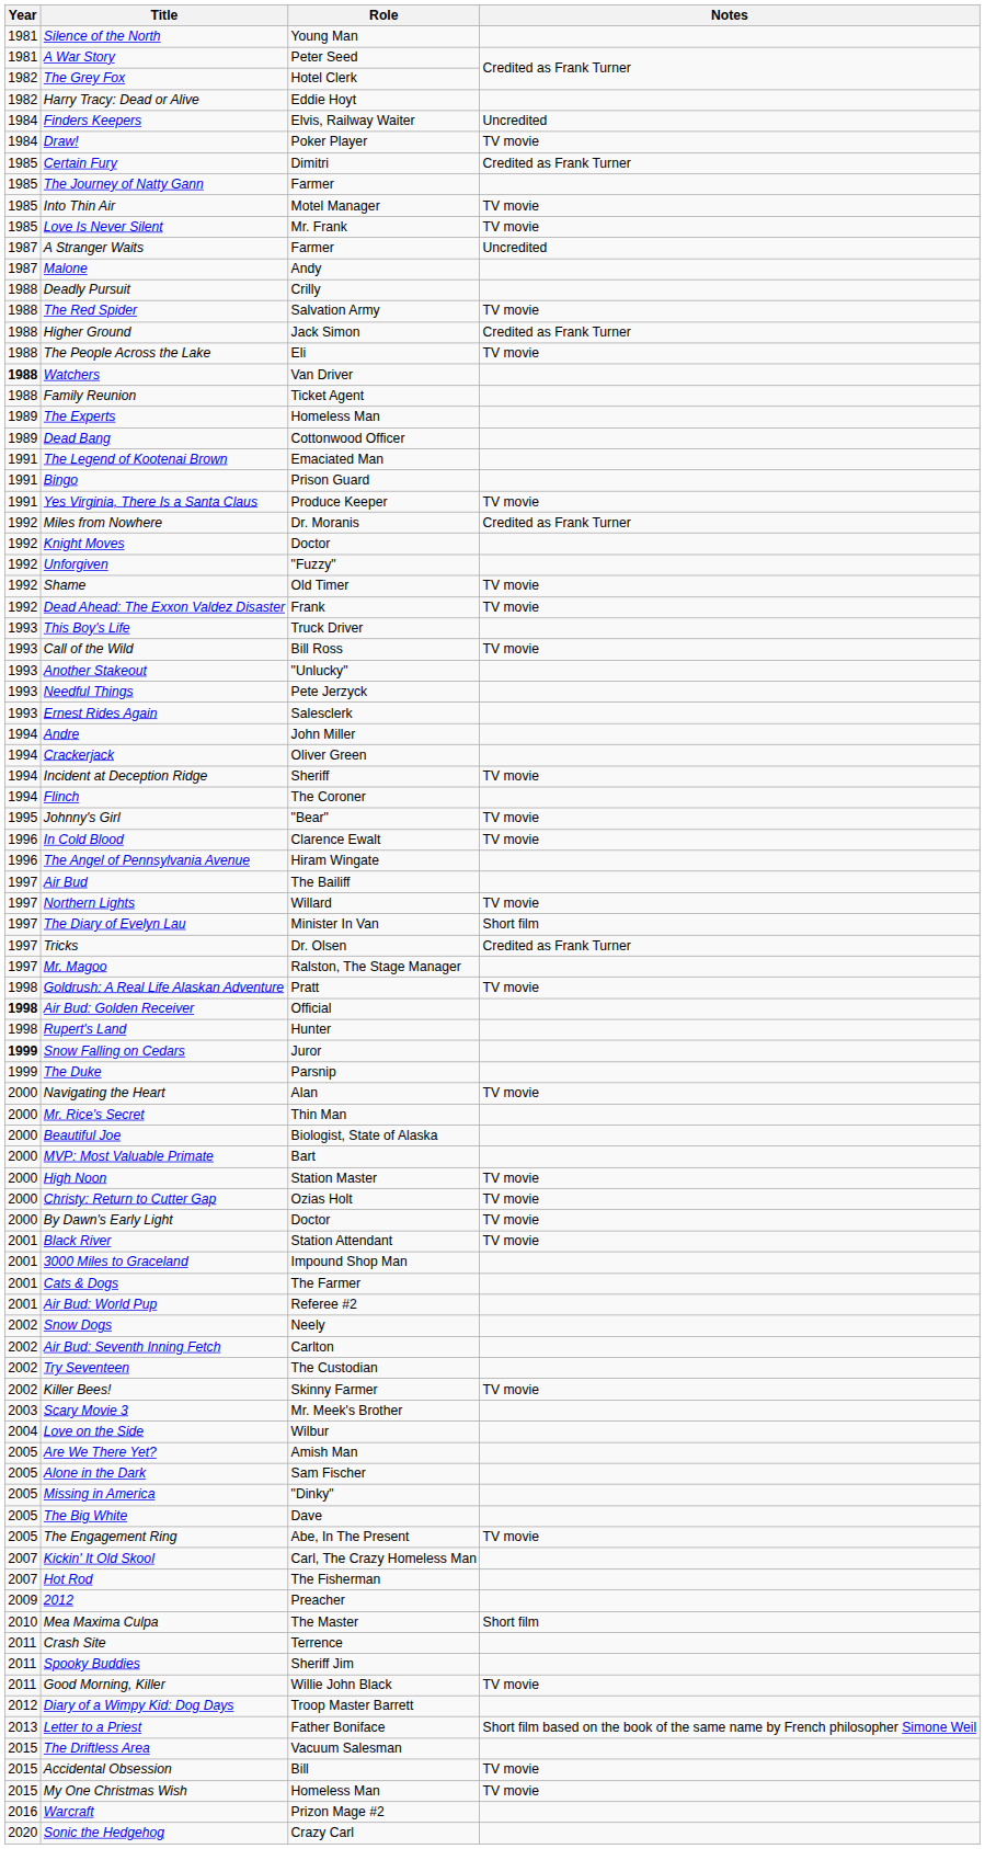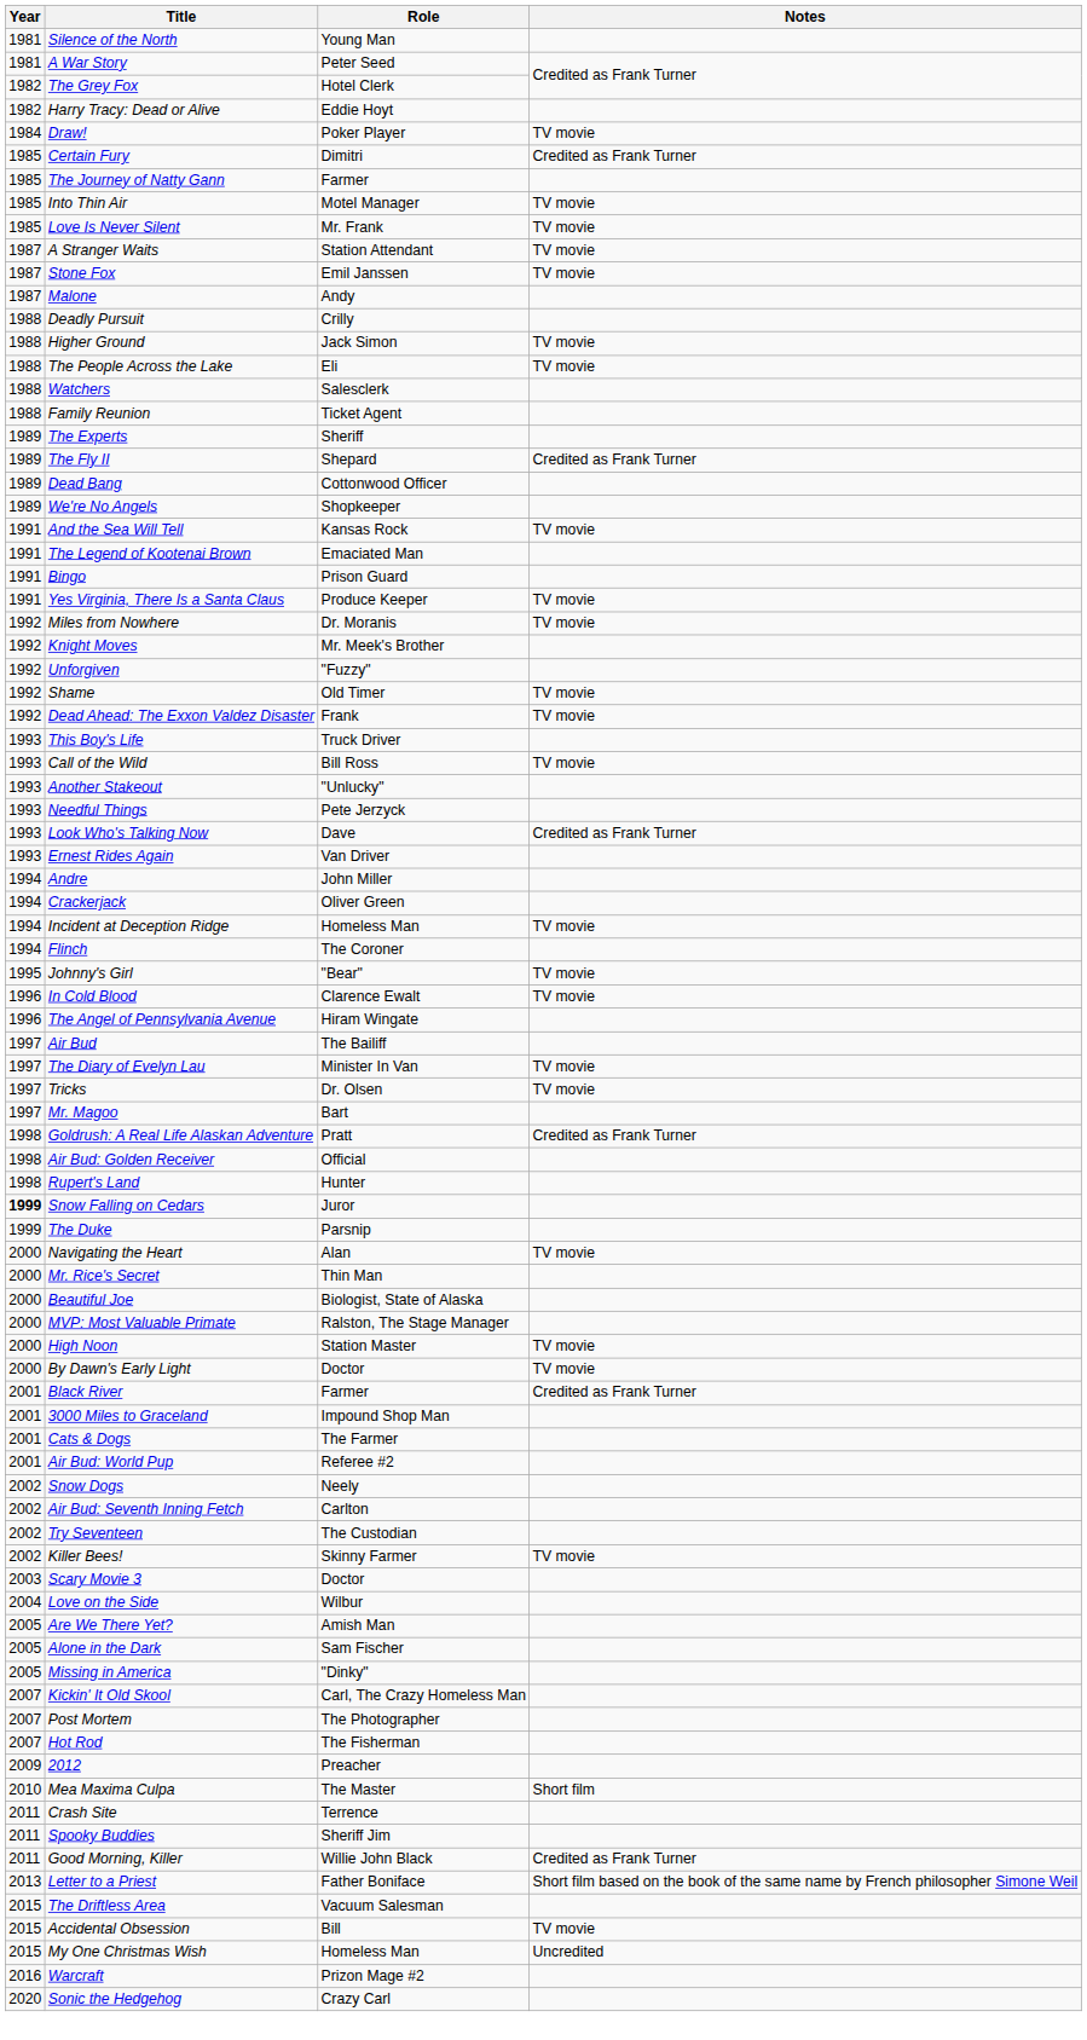 <table class="wikitable sortable">
 <tr>
 <th>Year</th>
 <th>Title</th>
 <th>Role</th>
 <th class="unsortable">Notes</th>
 </tr>
 <tr>
 <td>1981</td>
 <td><em><a href='#'>Silence of the North</a></em></td>
 <td>Young Man</td>
 <td></td>
 </tr>
 <tr>
 <td>1981</td>
 <td data-sort-value="War Story, A"><em><a href='#'>A War Story</a></em></td>
 <td>Peter Seed</td>
 <td rowspan=2>Credited as Frank Turner</td>
 </tr>
 <tr>
 <td>1982</td>
 <td data-sort-value="Grey Fox, The"><em><a href='#'>The Grey Fox</a></em></td>
 <td>Hotel Clerk</td>
 </tr>
 <tr>
 <td>1982</td>
 <td><em>Harry Tracy: Dead or Alive</em></td>
 <td>Eddie Hoyt</td>
 <td></td>
-</tr>
-<tr>
-<td>1984</td>
-<td><em><a href='#'>Finders Keepers</a></em></td>
-<td>Elvis, Railway Waiter</td>
-<td>Uncredited</td>
 </tr>
 <tr>
 <td>1984</td>
 <td><em><a href='#'>Draw!</a></em></td>
 <td>Poker Player</td>
 <td>TV movie</td>
 </tr>
 <tr>
 <td>1985</td>
 <td><em><a href='#'>Certain Fury</a></em></td>
 <td>Dimitri</td>
 <td>Credited as Frank Turner</td>
 </tr>
 <tr>
 <td>1985</td>
 <td data-sort-value="Journey of Natty Gann, The"><em><a href='#'>The Journey of Natty Gann</a></em></td>
 <td>Farmer</td>
 <td></td>
 </tr>
 <tr>
 <td>1985</td>
 <td><em>Into Thin Air</em></td>
 <td>Motel Manager</td>
 <td>TV movie</td>
 </tr>
 <tr>
 <td>1985</td>
 <td><em><a href='#'>Love Is Never Silent</a></em></td>
 <td>Mr. Frank</td>
 <td>TV movie</td>
 </tr>
 <tr>
 <td>1987</td>
 <td data-sort-value="Stranger Waits, A"><em>A Stranger Waits</em></td>
-<td>Farmer</td>
-<td>Uncredited</td>
+<td>Station Attendant</td>
+<td>TV movie</td>
+</tr>
+<tr>
+<td>1987</td>
+<td><em><a href='#'>Stone Fox</a></em></td>
+<td>Emil Janssen</td>
+<td>TV movie</td>
 </tr>
 <tr>
 <td>1987</td>
 <td><em><a href='#'>Malone</a></em></td>
 <td>Andy</td>
 <td></td>
 </tr>
 <tr>
 <td>1988</td>
 <td><em>Deadly Pursuit</em></td>
 <td>Crilly</td>
 <td></td>
 </tr>
 <tr>
 <td>1988</td>
-<td data-sort-value="Red Spider, The"><em><a href='#'>The Red Spider</a></em></td>
-<td>Salvation Army</td>
-<td>TV movie</td>
-</tr>
-<tr>
-<td>1988</td>
 <td><em>Higher Ground</em></td>
 <td>Jack Simon</td>
-<td>Credited as Frank Turner</td>
+<td>TV movie</td>
 </tr>
 <tr>
 <td>1988</td>
 <td data-sort-value="People Across the Lake, The"><em>The People Across the Lake</em></td>
 <td>Eli</td>
 <td>TV movie</td>
 </tr>
 <tr>
-<td><strong>1988</strong></td>
+<td>1988</td>
 <td><em><a href='#'>Watchers</a></em></td>
-<td>Van Driver</td>
+<td>Salesclerk</td>
 <td></td>
 </tr>
 <tr>
 <td>1988</td>
 <td><em>Family Reunion</em></td>
 <td>Ticket Agent</td>
 <td></td>
 </tr>
 <tr>
 <td>1989</td>
 <td data-sort-value="Experts, The"><em><a href='#'>The Experts</a></em></td>
-<td>Homeless Man</td>
+<td>Sheriff</td>
 <td></td>
+</tr>
+<tr>
+<td>1989</td>
+<td data-sort-value="Fly II, The"><em><a href='#'>The Fly II</a></em></td>
+<td>Shepard</td>
+<td>Credited as Frank Turner</td>
 </tr>
 <tr>
 <td>1989</td>
 <td><em><a href='#'>Dead Bang</a></em></td>
 <td>Cottonwood Officer</td>
 <td></td>
+</tr>
+<tr>
+<td>1989</td>
+<td><em><a href='#'>We're No Angels</a></em></td>
+<td>Shopkeeper</td>
+<td></td>
+</tr>
+<tr>
+<td>1991</td>
+<td><em><a href='#'>And the Sea Will Tell</a></em></td>
+<td>Kansas Rock</td>
+<td>TV movie</td>
 </tr>
 <tr>
 <td>1991</td>
 <td data-sort-value="Legend of Kootenai Brown, The"><em><a href='#'>The Legend of Kootenai Brown</a></em></td>
 <td>Emaciated Man</td>
 <td></td>
 </tr>
 <tr>
 <td>1991</td>
 <td><em><a href='#'>Bingo</a></em></td>
 <td>Prison Guard</td>
 <td></td>
 </tr>
 <tr>
 <td>1991</td>
 <td><em><a href='#'>Yes Virginia, There Is a Santa Claus</a></em></td>
 <td>Produce Keeper</td>
 <td>TV movie</td>
 </tr>
 <tr>
 <td>1992</td>
 <td><em>Miles from Nowhere</em></td>
 <td>Dr. Moranis</td>
-<td>Credited as Frank Turner</td>
+<td>TV movie</td>
 </tr>
 <tr>
 <td>1992</td>
 <td><em><a href='#'>Knight Moves</a></em></td>
-<td>Doctor</td>
+<td>Mr. Meek's Brother</td>
 <td></td>
 </tr>
 <tr>
 <td>1992</td>
 <td><em><a href='#'>Unforgiven</a></em></td>
 <td>"Fuzzy"</td>
 <td></td>
 </tr>
 <tr>
 <td>1992</td>
 <td><em>Shame</em></td>
 <td>Old Timer</td>
 <td>TV movie</td>
 </tr>
 <tr>
 <td>1992</td>
 <td><em><a href='#'>Dead Ahead: The Exxon Valdez Disaster</a></em></td>
 <td>Frank</td>
 <td>TV movie</td>
 </tr>
 <tr>
 <td>1993</td>
 <td><em><a href='#'>This Boy's Life</a></em></td>
 <td>Truck Driver</td>
 <td></td>
 </tr>
 <tr>
 <td>1993</td>
 <td><em>Call of the Wild</em></td>
 <td>Bill Ross</td>
 <td>TV movie</td>
 </tr>
 <tr>
 <td>1993</td>
 <td><em><a href='#'>Another Stakeout</a></em></td>
 <td>"Unlucky"</td>
 <td></td>
 </tr>
 <tr>
 <td>1993</td>
 <td><em><a href='#'>Needful Things</a></em></td>
 <td>Pete Jerzyck</td>
 <td></td>
 </tr>
 <tr>
 <td>1993</td>
+<td><em><a href='#'>Look Who's Talking Now</a></em></td>
+<td>Dave</td>
+<td>Credited as Frank Turner</td>
+</tr>
+<tr>
+<td>1993</td>
 <td><em><a href='#'>Ernest Rides Again</a></em></td>
-<td>Salesclerk</td>
+<td>Van Driver</td>
 <td></td>
 </tr>
 <tr>
 <td>1994</td>
 <td><em><a href='#'>Andre</a></em></td>
 <td>John Miller</td>
 <td></td>
 </tr>
 <tr>
 <td>1994</td>
 <td><em><a href='#'>Crackerjack</a></em></td>
 <td>Oliver Green</td>
 <td></td>
 </tr>
 <tr>
 <td>1994</td>
 <td><em>Incident at Deception Ridge</em></td>
-<td>Sheriff</td>
+<td>Homeless Man</td>
 <td>TV movie</td>
 </tr>
 <tr>
 <td>1994</td>
 <td><em><a href='#'>Flinch</a></em></td>
 <td>The Coroner</td>
 <td></td>
 </tr>
 <tr>
 <td>1995</td>
 <td><em>Johnny's Girl</em></td>
 <td>"Bear"</td>
 <td>TV movie</td>
 </tr>
 <tr>
 <td>1996</td>
 <td><em><a href='#'>In Cold Blood</a></em></td>
 <td>Clarence Ewalt</td>
 <td>TV movie</td>
 </tr>
 <tr>
 <td>1996</td>
 <td data-sort-value="Angel of Pennsylvania Avenue, The"><em><a href='#'>The Angel of Pennsylvania Avenue</a></em></td>
 <td>Hiram Wingate</td>
 <td></td>
 </tr>
 <tr>
 <td>1997</td>
 <td><em><a href='#'>Air Bud</a></em></td>
 <td>The Bailiff</td>
 <td></td>
 </tr>
 <tr>
 <td>1997</td>
-<td><em><a href='#'>Northern Lights</a></em></td>
-<td>Willard</td>
-<td>TV movie</td>
-</tr>
-<tr>
-<td>1997</td>
 <td data-sort-value="Diary of Evelyn Lau, The"><em><a href='#'>The Diary of Evelyn Lau</a></em></td>
 <td>Minister In Van</td>
-<td>Short film</td>
+<td>TV movie</td>
 </tr>
 <tr>
 <td>1997</td>
 <td><em>Tricks</em></td>
 <td>Dr. Olsen</td>
-<td>Credited as Frank Turner</td>
+<td>TV movie</td>
 </tr>
 <tr>
 <td>1997</td>
 <td><em><a href='#'>Mr. Magoo</a></em></td>
-<td>Ralston, The Stage Manager</td>
+<td>Bart</td>
 <td></td>
 </tr>
 <tr>
 <td>1998</td>
 <td><em><a href='#'>Goldrush: A Real Life Alaskan Adventure</a></em></td>
 <td>Pratt</td>
-<td>TV movie</td>
+<td>Credited as Frank Turner</td>
 </tr>
 <tr>
-<td><strong>1998</strong></td>
+<td>1998</td>
 <td><em><a href='#'>Air Bud: Golden Receiver</a></em></td>
 <td>Official</td>
 <td></td>
 </tr>
 <tr>
 <td>1998</td>
 <td><em><a href='#'>Rupert's Land</a></em></td>
 <td>Hunter</td>
 <td></td>
 </tr>
 <tr>
 <td><strong>1999</strong></td>
 <td><em><a href='#'>Snow Falling on Cedars</a></em></td>
 <td>Juror</td>
 <td></td>
 </tr>
 <tr>
 <td>1999</td>
 <td data-sort-value="Duke, The"><em><a href='#'>The Duke</a></em></td>
 <td>Parsnip</td>
 <td></td>
 </tr>
 <tr>
 <td>2000</td>
 <td><em>Navigating the Heart</em></td>
 <td>Alan</td>
 <td>TV movie</td>
 </tr>
 <tr>
 <td>2000</td>
 <td><em><a href='#'>Mr. Rice's Secret</a></em></td>
 <td>Thin Man</td>
 <td></td>
 </tr>
 <tr>
 <td>2000</td>
 <td><em><a href='#'>Beautiful Joe</a></em></td>
 <td>Biologist, State of Alaska</td>
 <td></td>
 </tr>
 <tr>
 <td>2000</td>
 <td><em><a href='#'>MVP: Most Valuable Primate</a></em></td>
-<td>Bart</td>
+<td>Ralston, The Stage Manager</td>
 <td></td>
 </tr>
 <tr>
 <td>2000</td>
 <td><em><a href='#'>High Noon</a></em></td>
 <td>Station Master</td>
-<td>TV movie</td>
-</tr>
-<tr>
-<td>2000</td>
-<td><em><a href='#'>Christy: Return to Cutter Gap</a></em></td>
-<td>Ozias Holt</td>
 <td>TV movie</td>
 </tr>
 <tr>
 <td>2000</td>
 <td><em>By Dawn's Early Light</em></td>
 <td>Doctor</td>
 <td>TV movie</td>
 </tr>
 <tr>
 <td>2001</td>
 <td><em><a href='#'>Black River</a></em></td>
-<td>Station Attendant</td>
-<td>TV movie</td>
+<td>Farmer</td>
+<td>Credited as Frank Turner</td>
 </tr>
 <tr>
 <td>2001</td>
 <td><em><a href='#'>3000 Miles to Graceland</a></em></td>
 <td>Impound Shop Man</td>
 <td></td>
 </tr>
 <tr>
 <td>2001</td>
 <td><em><a href='#'>Cats & Dogs</a></em></td>
 <td>The Farmer</td>
 <td></td>
 </tr>
 <tr>
 <td>2001</td>
 <td><em><a href='#'>Air Bud: World Pup</a></em></td>
 <td>Referee #2</td>
 <td></td>
 </tr>
 <tr>
 <td>2002</td>
 <td><em><a href='#'>Snow Dogs</a></em></td>
 <td>Neely</td>
 <td></td>
 </tr>
 <tr>
 <td>2002</td>
 <td><em><a href='#'>Air Bud: Seventh Inning Fetch</a></em></td>
 <td>Carlton</td>
 <td></td>
 </tr>
 <tr>
 <td>2002</td>
 <td><em><a href='#'>Try Seventeen</a></em></td>
 <td>The Custodian</td>
 <td></td>
 </tr>
 <tr>
 <td>2002</td>
 <td><em>Killer Bees!</em></td>
 <td>Skinny Farmer</td>
 <td>TV movie</td>
 </tr>
 <tr>
 <td>2003</td>
 <td><em><a href='#'>Scary Movie 3</a></em></td>
-<td>Mr. Meek's Brother</td>
+<td>Doctor</td>
 <td></td>
 </tr>
 <tr>
 <td>2004</td>
 <td><em><a href='#'>Love on the Side</a></em></td>
 <td>Wilbur</td>
 <td></td>
 </tr>
 <tr>
 <td>2005</td>
 <td><em><a href='#'>Are We There Yet?</a></em></td>
 <td>Amish Man</td>
 <td></td>
 </tr>
 <tr>
 <td>2005</td>
 <td><em><a href='#'>Alone in the Dark</a></em></td>
 <td>Sam Fischer</td>
 <td></td>
 </tr>
 <tr>
 <td>2005</td>
 <td><em><a href='#'>Missing in America</a></em></td>
 <td>"Dinky"</td>
 <td></td>
 </tr>
 <tr>
-<td>2005</td>
-<td data-sort-value="Big White, The"><em><a href='#'>The Big White</a></em></td>
-<td>Dave</td>
+<td>2007</td>
+<td><em><a href='#'>Kickin' It Old Skool</a></em></td>
+<td>Carl, The Crazy Homeless Man</td>
 <td></td>
 </tr>
 <tr>
-<td>2005</td>
-<td data-sort-value="Engagement Ring, The"><em>The Engagement Ring</em></td>
-<td>Abe, In The Present</td>
-<td>TV movie</td>
-</tr>
-<tr>
 <td>2007</td>
-<td><em><a href='#'>Kickin' It Old Skool</a></em></td>
-<td>Carl, The Crazy Homeless Man</td>
+<td><em>Post Mortem</em></td>
+<td>The Photographer</td>
 <td></td>
 </tr>
 <tr>
 <td>2007</td>
 <td><em><a href='#'>Hot Rod</a></em></td>
 <td>The Fisherman</td>
 <td></td>
 </tr>
 <tr>
 <td>2009</td>
 <td><em><a href='#'>2012</a></em></td>
 <td>Preacher</td>
 <td></td>
 </tr>
 <tr>
 <td>2010</td>
 <td><em>Mea Maxima Culpa</em></td>
 <td>The Master</td>
 <td>Short film</td>
 </tr>
 <tr>
 <td>2011</td>
 <td><em>Crash Site</em></td>
 <td>Terrence</td>
 <td></td>
 </tr>
 <tr>
 <td>2011</td>
 <td><em><a href='#'>Spooky Buddies</a></em></td>
 <td>Sheriff Jim</td>
 <td></td>
 </tr>
 <tr>
 <td>2011</td>
 <td><em>Good Morning, Killer</em></td>
 <td>Willie John Black</td>
-<td>TV movie</td>
-</tr>
-<tr>
-<td>2012</td>
-<td><em><a href='#'>Diary of a Wimpy Kid: Dog Days</a></em></td>
-<td>Troop Master Barrett</td>
-<td></td>
+<td>Credited as Frank Turner</td>
 </tr>
 <tr>
 <td>2013</td>
 <td><em><a href='#'>Letter to a Priest</a></em></td>
 <td>Father Boniface</td>
 <td>Short film based on the book of the same name by French philosopher <a href='#'>Simone Weil</a></td>
 </tr>
 <tr>
 <td>2015</td>
 <td data-sort-value="Driftless Area, The"><em><a href='#'>The Driftless Area</a></em></td>
 <td>Vacuum Salesman</td>
 <td></td>
 </tr>
 <tr>
 <td>2015</td>
 <td><em>Accidental Obsession</em></td>
 <td>Bill</td>
 <td>TV movie</td>
 </tr>
 <tr>
 <td>2015</td>
 <td><em>My One Christmas Wish</em></td>
 <td>Homeless Man</td>
-<td>TV movie</td>
+<td>Uncredited</td>
 </tr>
 <tr>
 <td>2016</td>
 <td><em><a href='#'>Warcraft</a></em></td>
 <td>Prizon Mage #2</td>
 <td></td>
 </tr>
 <tr>
 <td>2020</td>
 <td><em><a href='#'>Sonic the Hedgehog</a></em></td>
 <td>Crazy Carl</td>
 <td><br></td>
 </tr>
 </table>
